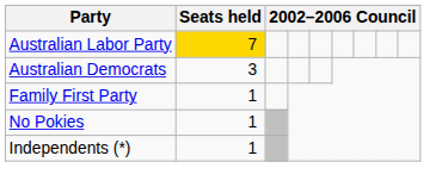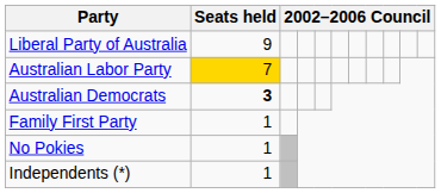 <table class="wikitable">
 <tr>
 <th>Party</th>
 <th>Seats held</th>
 <th colspan=9>2002–2006 Council</th>
+</tr>
+<tr>
+<td><a href='#'>Liberal Party of Australia</a></td>
+<td align=right>9 </td>
+<td>  </td>
+<td>  </td>
+<td>  </td>
+<td>  </td>
+<td>  </td>
+<td>  </td>
+<td>  </td>
+<td>  </td>
+<td>  </td>
 </tr>
 <tr>
 <td><a href='#'>Australian Labor Party</a></td>
 <td align=right style="background: gold;">7 </td>
 <td>  </td>
 <td>  </td>
 <td>  </td>
 <td>  </td>
 <td>  </td>
 <td>  </td>
 <td>  </td>
 </tr>
 <tr>
 <td><a href='#'>Australian Democrats</a></td>
-<td align=right>3 </td>
+<td align=right><strong>3 </strong></td>
 <td> </td>
 <td> </td>
 <td> </td>
 </tr>
 <tr>
 <td><a href='#'>Family First Party</a></td>
 <td align=right>1 </td>
 <td> </td>
 </tr>
 <tr>
 <td><a href='#'>No Pokies</a></td>
 <td align=right>1 </td>
 <td bgcolor=#C0C0C0> </td>
 </tr>
 <tr>
 <td>Independents (*)</td>
 <td align=right>1 </td>
 <td bgcolor=#C0C0C0> </td>
 </tr>
 </table>
